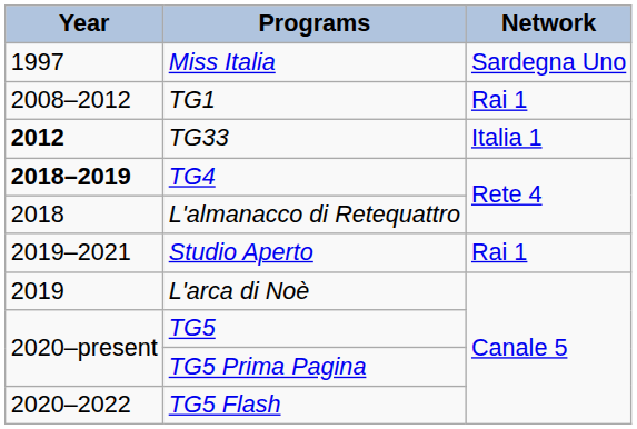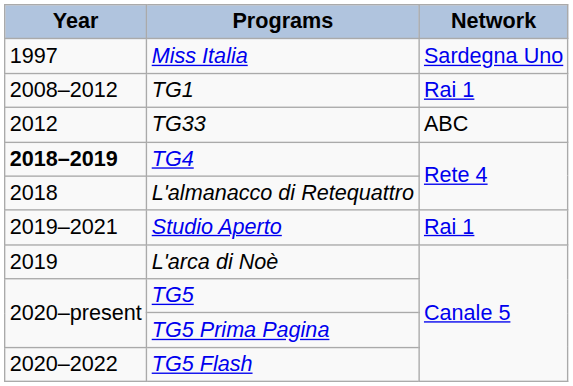 <table class="wikitable">
 <tr>
 <th style="background: #B0C4DE;">Year</th>
 <th style="background: #B0C4DE;">Programs</th>
 <th style="background: #B0C4DE;">Network</th>
 </tr>
 <tr>
 <td>1997</td>
 <td><em><a href='#'>Miss Italia</a></em></td>
 <td><a href='#'>Sardegna Uno</a></td>
 </tr>
 <tr>
 <td>2008–2012</td>
 <td><em>TG1</em></td>
 <td><a href='#'>Rai 1</a></td>
 </tr>
 <tr>
-<td><strong>2012</strong></td>
+<td>2012</td>
 <td><em>TG33</em></td>
-<td><a href='#'>Italia 1</a></td>
+<td>ABC</td>
 </tr>
 <tr>
 <td><strong>2018–2019</strong></td>
 <td data-sort-value="Boss, The"><em><a href='#'>TG4</a></em></td>
 <td rowspan="2"><a href='#'>Rete 4</a></td>
 </tr>
 <tr>
 <td>2018</td>
 <td><em>L'almanacco di Retequattro</em></td>
 </tr>
 <tr>
 <td>2019–2021</td>
 <td><em><a href='#'>Studio Aperto</a></em></td>
 <td><a href='#'>Rai 1</a></td>
 </tr>
 <tr>
 <td>2019</td>
 <td><em>L'arca di Noè</em></td>
 <td rowspan="4"><a href='#'>Canale 5</a></td>
 </tr>
 <tr>
 <td rowspan="2">2020–present</td>
 <td><em><a href='#'>TG5</a></em></td>
 </tr>
 <tr>
 <td><em><a href='#'>TG5 Prima Pagina</a></em></td>
 </tr>
 <tr>
 <td>2020–2022</td>
 <td><em><a href='#'>TG5 Flash</a></em></td>
 </tr>
 </table>
